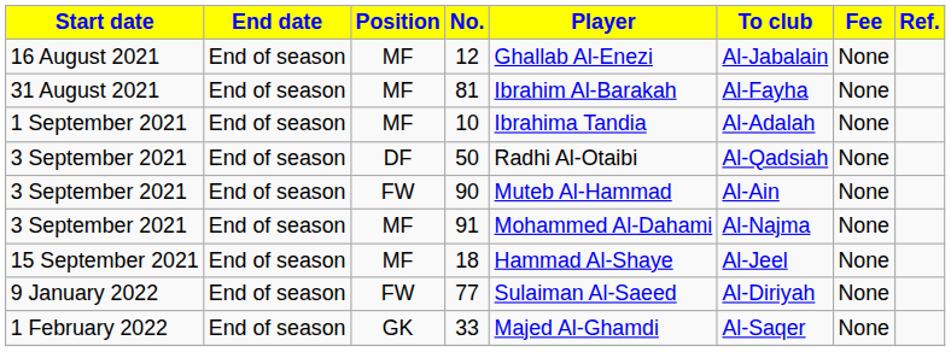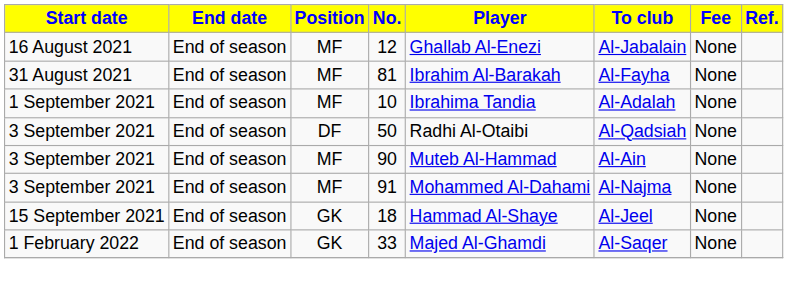 <table class="wikitable sortable">
 <tr>
 <th style="background:yellow; color:blue;"><strong>Start date</strong></th>
 <th style="background:yellow; color:blue;"><strong>End date</strong></th>
 <th style="background:yellow; color:blue;"><strong>Position</strong></th>
 <th style="background:yellow; color:blue;"><strong>No.</strong></th>
 <th style="background:yellow; color:blue;"><strong>Player</strong></th>
 <th style="background:yellow; color:blue;"><strong>To club</strong></th>
 <th style="background:yellow; color:blue;"><strong>Fee</strong></th>
 <th style="background:yellow; color:blue;"><strong>Ref.</strong></th>
 </tr>
 <tr>
 <td>16 August 2021</td>
 <td>End of season</td>
 <td style="text-align:center;">MF</td>
 <td style="text-align:center;">12</td>
 <td style="text-align:left;"> <a href='#'>Ghallab Al-Enezi</a></td>
 <td style="text-align:left;"> <a href='#'>Al-Jabalain</a></td>
 <td>None</td>
 <td></td>
 </tr>
 <tr>
 <td>31 August 2021</td>
 <td>End of season</td>
 <td style="text-align:center;">MF</td>
 <td style="text-align:center;">81</td>
 <td style="text-align:left;"> <a href='#'>Ibrahim Al-Barakah</a></td>
 <td style="text-align:left;"> <a href='#'>Al-Fayha</a></td>
 <td>None</td>
 <td></td>
 </tr>
 <tr>
 <td>1 September 2021</td>
 <td>End of season</td>
 <td style="text-align:center;">MF</td>
 <td style="text-align:center;">10</td>
 <td style="text-align:left;"> <a href='#'>Ibrahima Tandia</a></td>
 <td style="text-align:left;"> <a href='#'>Al-Adalah</a></td>
 <td>None</td>
 <td></td>
 </tr>
 <tr>
 <td>3 September 2021</td>
 <td>End of season</td>
 <td style="text-align:center;">DF</td>
 <td style="text-align:center;">50</td>
 <td style="text-align:left;"> Radhi Al-Otaibi</td>
 <td style="text-align:left;"> <a href='#'>Al-Qadsiah</a></td>
 <td>None</td>
 <td></td>
 </tr>
 <tr>
 <td>3 September 2021</td>
 <td>End of season</td>
-<td style="text-align:center;">FW</td>
+<td style="text-align:center;">MF</td>
 <td style="text-align:center;">90</td>
 <td style="text-align:left;"> <a href='#'>Muteb Al-Hammad</a></td>
 <td style="text-align:left;"> <a href='#'>Al-Ain</a></td>
 <td>None</td>
 <td></td>
 </tr>
 <tr>
 <td>3 September 2021</td>
 <td>End of season</td>
 <td style="text-align:center;">MF</td>
 <td style="text-align:center;">91</td>
 <td style="text-align:left;"> <a href='#'>Mohammed Al-Dahami</a></td>
 <td style="text-align:left;"> <a href='#'>Al-Najma</a></td>
 <td>None</td>
 <td></td>
 </tr>
 <tr>
 <td>15 September 2021</td>
 <td>End of season</td>
-<td style="text-align:center;">MF</td>
+<td style="text-align:center;">GK</td>
 <td style="text-align:center;">18</td>
 <td style="text-align:left;"> <a href='#'>Hammad Al-Shaye</a></td>
 <td style="text-align:left;"> <a href='#'>Al-Jeel</a></td>
-<td>None</td>
-<td></td>
-</tr>
-<tr>
-<td>9 January 2022</td>
-<td>End of season</td>
-<td style="text-align:center;">FW</td>
-<td style="text-align:center;">77</td>
-<td style="text-align:left;"> <a href='#'>Sulaiman Al-Saeed</a></td>
-<td style="text-align:left;"> <a href='#'>Al-Diriyah</a></td>
 <td>None</td>
 <td></td>
 </tr>
 <tr>
 <td>1 February 2022</td>
 <td>End of season</td>
 <td style="text-align:center;">GK</td>
 <td style="text-align:center;">33</td>
 <td style="text-align:left;"> <a href='#'>Majed Al-Ghamdi</a></td>
 <td style="text-align:left;"> <a href='#'>Al-Saqer</a></td>
 <td>None</td>
 <td></td>
 </tr>
 <tr>
 </tr>
 </table>
